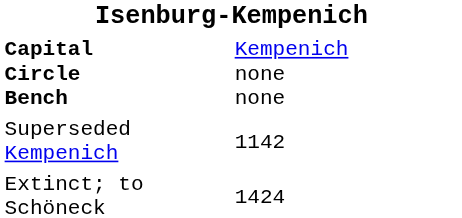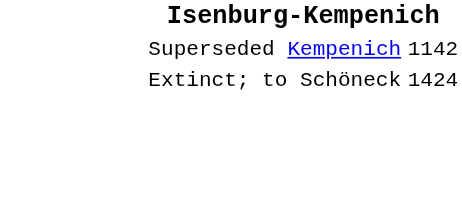 <table align="right" class="toccolours">
 <tr>
 <td colspan=2 align="center"><big><strong>Isenburg-Kempenich</strong></big></td>
-</tr>
-<tr>
-<td width=138px><strong>Capital<br>Circle<br>Bench</strong></td>
-<td width=138px><a href='#'>Kempenich</a><br>none<br>none</td>
 </tr>
 <tr>
 <td>Superseded <a href='#'>Kempenich</a></td>
 <td>1142</td>
 </tr>
 <tr>
 <td>Extinct; to Schöneck</td>
 <td>1424</td>
 </tr>
 <tr>
 </tr>
 </table>
